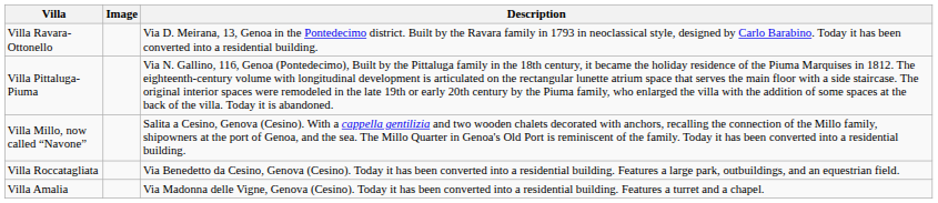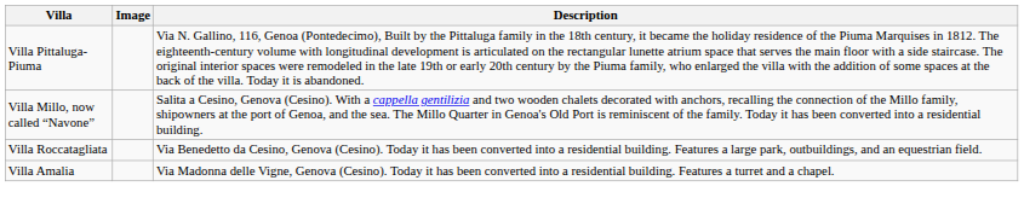 <table class="wikitable sortable">
 <tr>
 <th>Villa</th>
 <th>Image</th>
 <th>Description</th>
-</tr>
-<tr>
-<td>Villa Ravara-Ottonello</td>
-<td></td>
-<td>Via D. Meirana, 13, Genoa in the <a href='#'>Pontedecimo</a> district. Built by the Ravara family in 1793 in neoclassical style, designed by <a href='#'>Carlo Barabino</a>. Today it has been converted into a residential building.</td>
 </tr>
 <tr>
 <td>Villa Pittaluga-Piuma</td>
 <td></td>
 <td>Via N. Gallino, 116, Genoa (Pontedecimo), Built by the Pittaluga family in the 18th century, it became the holiday residence of the Piuma Marquises in 1812. The eighteenth-century volume with longitudinal development is articulated on the rectangular lunette atrium space that serves the main floor with a side staircase. The original interior spaces were remodeled in the late 19th or early 20th century by the Piuma family, who enlarged the villa with the addition of some spaces at the back of the villa. Today it is abandoned.</td>
 </tr>
 <tr>
 <td>Villa Millo, now called “Navone”</td>
 <td></td>
 <td>Salita a Cesino, Genova (Cesino). With a <em><a href='#'>cappella gentilizia</a></em> and two wooden chalets decorated with anchors, recalling the connection of the Millo family, shipowners at the port of Genoa, and the sea. The Millo Quarter in Genoa's Old Port is reminiscent of the family. Today it has been converted into a residential building.</td>
 </tr>
 <tr>
 <td>Villa Roccatagliata</td>
 <td Villa_Roccatagliata_Cesino.png></td>
 <td>Via Benedetto da Cesino, Genova (Cesino). Today it has been converted into a residential building. Features a large park, outbuildings, and an equestrian field.</td>
 </tr>
 <tr>
 <td>Villa Amalia</td>
 <td></td>
 <td>Via Madonna delle Vigne, Genova (Cesino). Today it has been converted into a residential building. Features a turret and a chapel.</td>
 </tr>
 </table>
